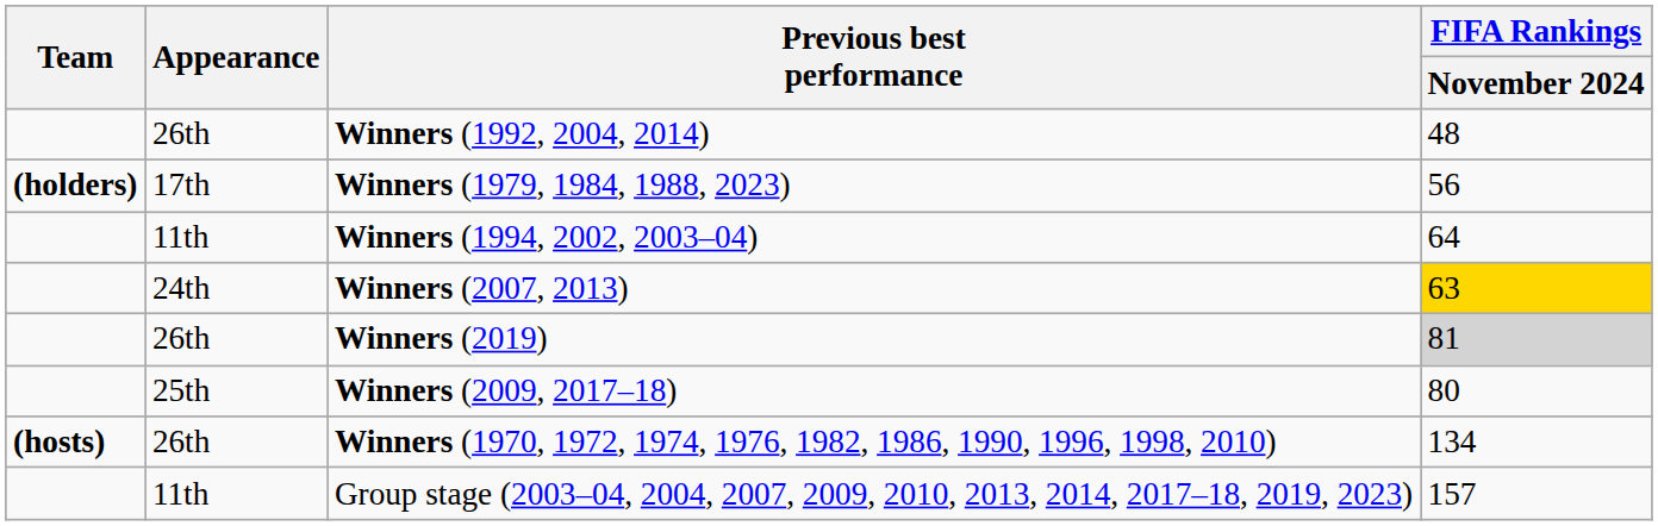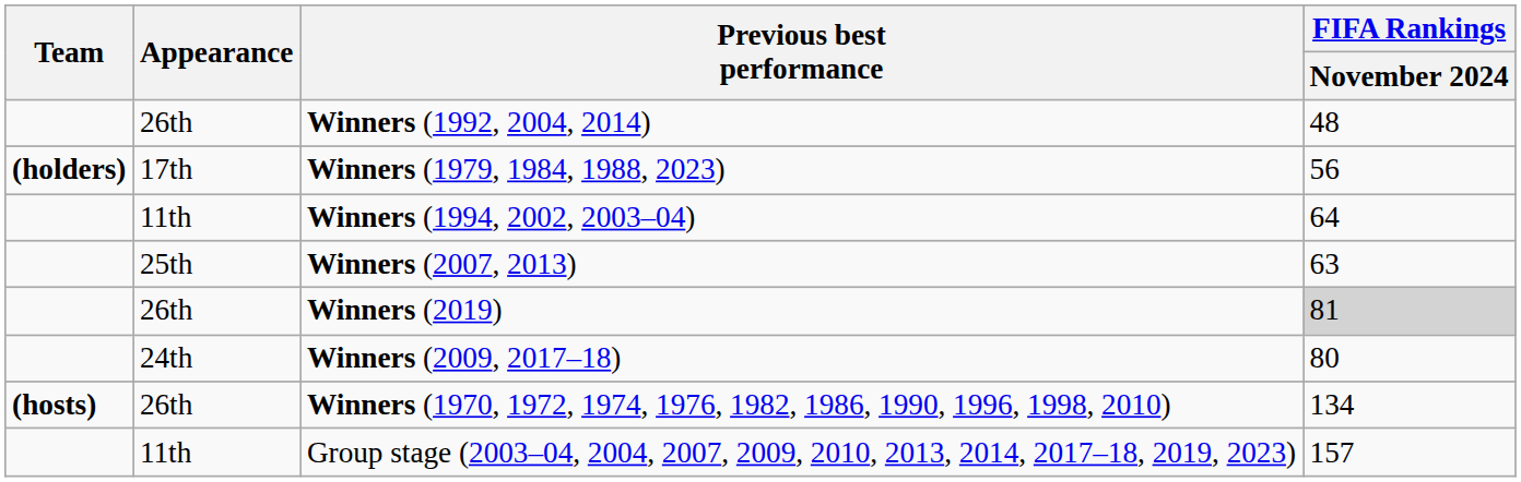 <table class="wikitable sortable">
 <tr>
 <th rowspan=2>Team</th>
 <th rowspan=2>Appearance</th>
 <th rowspan=2>Previous best<br>performance</th>
 <th colspan=2><a href='#'>FIFA Rankings</a></th>
 </tr>
 <tr>
 <th><strong>November</strong> 2024</th>
 </tr>
 <tr>
 <td></td>
 <td data-sort-value="12">26th</td>
 <td data-sort-value="7.2"><strong>Winners</strong> (<a href='#'>1992</a>, <a href='#'>2004</a>, <a href='#'>2014</a>)</td>
 <td>48</td>
 </tr>
 <tr>
 <td> <strong>(holders)</strong></td>
 <td data-sort-value="12">17th</td>
 <td data-sort-value="7.2"><strong>Winners</strong> (<a href='#'>1979</a>, <a href='#'>1984</a>, <a href='#'>1988</a>, <a href='#'>2023</a>)</td>
 <td>56</td>
 </tr>
 <tr>
 <td></td>
 <td data-sort-value="12">11th</td>
 <td data-sort-value="7.2"><strong>Winners</strong> (<a href='#'>1994</a>, <a href='#'>2002</a>, <a href='#'>2003–04</a>)</td>
 <td>64</td>
 </tr>
 <tr>
 <td></td>
-<td data-sort-value="12">24th</td>
+<td data-sort-value="12">25th</td>
 <td data-sort-value="7.2"><strong>Winners</strong> (<a href='#'>2007</a>, <a href='#'>2013</a>)</td>
-<td style="background: gold;">63</td>
+<td>63</td>
 </tr>
 <tr>
 <td></td>
 <td data-sort-value="12">26th</td>
 <td data-sort-value="7.2"><strong>Winners</strong> (<a href='#'>2019</a>)</td>
 <td style="background: lightgrey;">81</td>
 </tr>
 <tr>
 <td></td>
-<td data-sort-value="12">25th</td>
+<td data-sort-value="12">24th</td>
 <td data-sort-value="7.2"><strong>Winners</strong> (<a href='#'>2009</a>, <a href='#'>2017–18</a>)</td>
 <td>80</td>
 </tr>
 <tr>
 <td> <strong>(hosts)</strong></td>
 <td data-sort-value="12">26th</td>
 <td data-sort-value="7.2"><strong>Winners</strong> (<a href='#'>1970</a>, <a href='#'>1972</a>, <a href='#'>1974</a>, <a href='#'>1976</a>, <a href='#'>1982</a>, <a href='#'>1986</a>, <a href='#'>1990</a>, <a href='#'>1996</a>, <a href='#'>1998</a>, <a href='#'>2010</a>)</td>
 <td>134</td>
 </tr>
 <tr>
 <td></td>
 <td data-sort-value="12">11th</td>
 <td data-sort-value="7.2">Group stage (<a href='#'>2003–04</a>, <a href='#'>2004</a>, <a href='#'>2007</a>, <a href='#'>2009</a>, <a href='#'>2010</a>, <a href='#'>2013</a>, <a href='#'>2014</a>, <a href='#'>2017–18</a>, <a href='#'>2019</a>, <a href='#'>2023</a>)</td>
 <td>157</td>
 </tr>
 </table>
